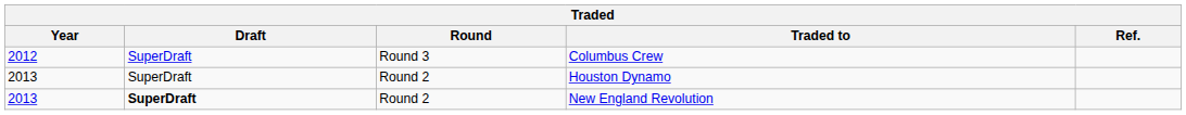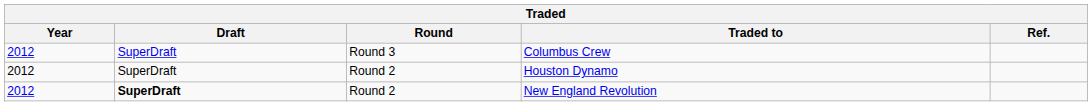 <table class="wikitable" style="width:90%">
 <tr>
 <th colspan=5>Traded</th>
 </tr>
 <tr>
 <th>Year</th>
 <th>Draft</th>
 <th>Round</th>
 <th>Traded to</th>
 <th>Ref.</th>
 </tr>
 <tr>
 <td><a href='#'>2012</a></td>
 <td><a href='#'>SuperDraft</a></td>
 <td>Round 3</td>
 <td><a href='#'>Columbus Crew</a></td>
 <td></td>
 </tr>
 <tr>
-<td>2013</td>
+<td>2012</td>
 <td>SuperDraft</td>
 <td>Round 2</td>
 <td><a href='#'>Houston Dynamo</a></td>
 <td></td>
 </tr>
 <tr>
-<td><a href='#'>2013</a></td>
+<td><a href='#'>2012</a></td>
 <td><strong>SuperDraft</strong></td>
 <td>Round 2</td>
 <td><a href='#'>New England Revolution</a></td>
 <td></td>
 </tr>
 </table>
